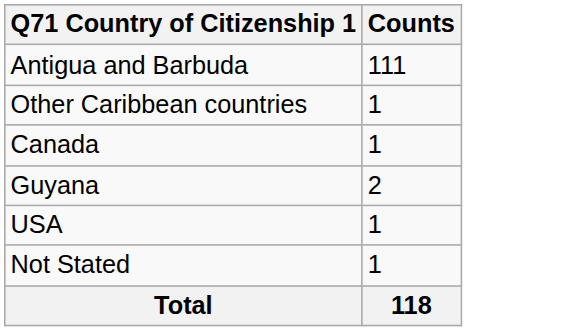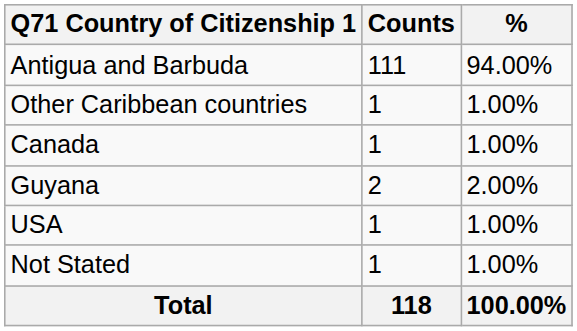 <table class="wikitable sortable">
 <tr>
 <th>Q71 Country of Citizenship 1</th>
 <th>Counts</th>
+<th>%</th>
 </tr>
 <tr>
 <td>Antigua and Barbuda</td>
 <td>111</td>
+<td>94.00%</td>
 </tr>
 <tr>
 <td>Other Caribbean countries</td>
 <td>1</td>
+<td>1.00%</td>
 </tr>
 <tr>
 <td>Canada</td>
 <td>1</td>
+<td>1.00%</td>
 </tr>
 <tr>
 <td>Guyana</td>
 <td>2</td>
+<td>2.00%</td>
 </tr>
 <tr>
 <td>USA</td>
 <td>1</td>
+<td>1.00%</td>
 </tr>
 <tr>
 <td>Not Stated</td>
 <td>1</td>
+<td>1.00%</td>
 </tr>
 <tr>
 <th>Total</th>
 <th>118</th>
+<th>100.00%</th>
 </tr>
 </table>
